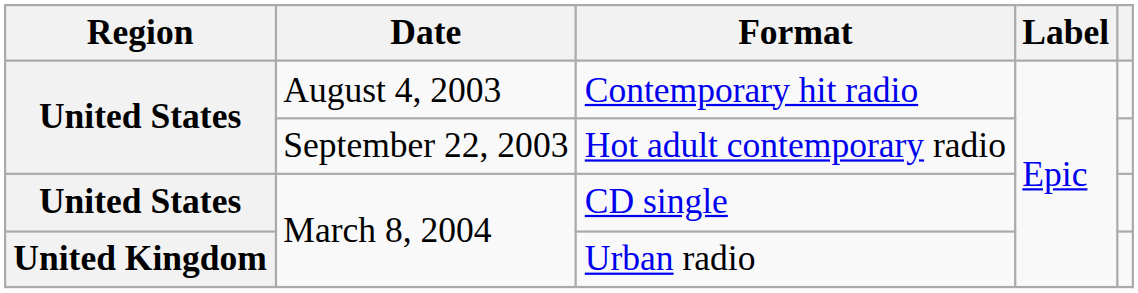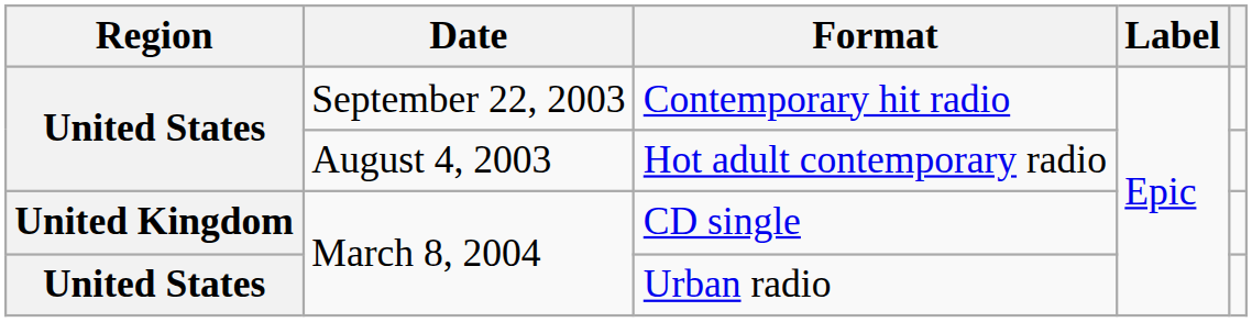 <table class="wikitable plainrowheaders">
 <tr>
 <th scope="col">Region</th>
 <th scope="col">Date</th>
 <th scope="col">Format</th>
 <th scope="col">Label</th>
 <th scope="col"></th>
 </tr>
 <tr>
 <th scope="row" rowspan="2">United States</th>
-<td>August 4, 2003</td>
+<td>September 22, 2003</td>
 <td><a href='#'>Contemporary hit radio</a></td>
 <td rowspan="4"><a href='#'>Epic</a></td>
 <td></td>
 </tr>
 <tr>
-<td>September 22, 2003</td>
+<td>August 4, 2003</td>
 <td><a href='#'>Hot adult contemporary</a> radio</td>
 <td></td>
 </tr>
 <tr>
-<th scope="row">United States</th>
+<th scope="row">United Kingdom</th>
 <td rowspan="2">March 8, 2004</td>
 <td><a href='#'>CD single</a></td>
 <td></td>
 </tr>
 <tr>
-<th scope="row">United Kingdom</th>
+<th scope="row">United States</th>
 <td><a href='#'>Urban</a> radio</td>
 <td></td>
 </tr>
 </table>
